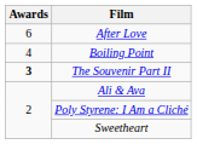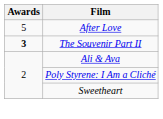 <table class="wikitable plainrowheaders" style="text-align:center;">
 <tr>
 <th scope="col" style="width:55px;">Awards</th>
 <th scope="col" style="text-align:center;">Film</th>
 </tr>
 <tr>
-<td scope=row style="text-align:center">6</td>
+<td scope=row style="text-align:center">5</td>
 <td><em><a href='#'>After Love</a></em></td>
-</tr>
-<tr>
-<td scope=row style="text-align:center">4</td>
-<td><em><a href='#'>Boiling Point</a></em></td>
 </tr>
 <tr>
 <td scope=row style="text-align:center"><strong>3</strong></td>
 <td><em><a href='#'>The Souvenir Part II</a></em></td>
 </tr>
 <tr>
 <td rowspan="3" scope=row style="text-align:center">2</td>
 <td><em><a href='#'>Ali & Ava</a></em></td>
 </tr>
 <tr>
 <td><em><a href='#'>Poly Styrene: I Am a Cliché</a></em></td>
 </tr>
 <tr>
 <td><em>Sweetheart</em></td>
 </tr>
 </table>
